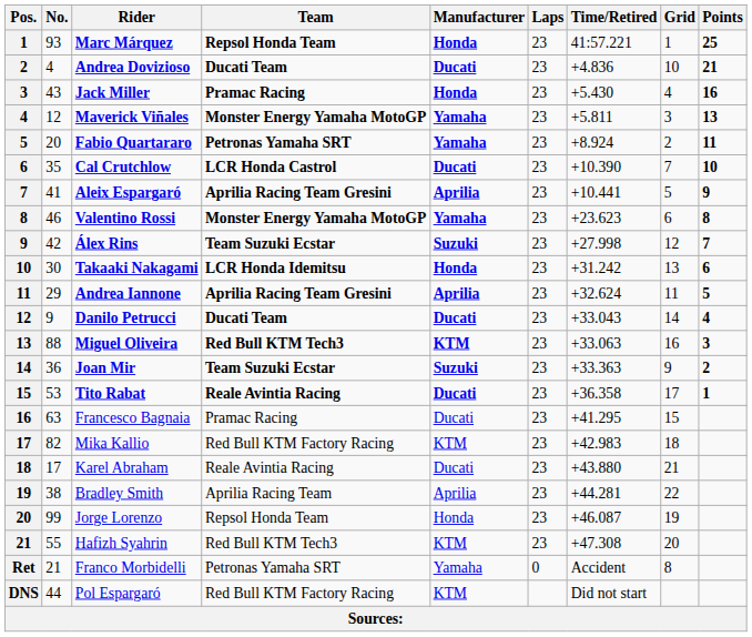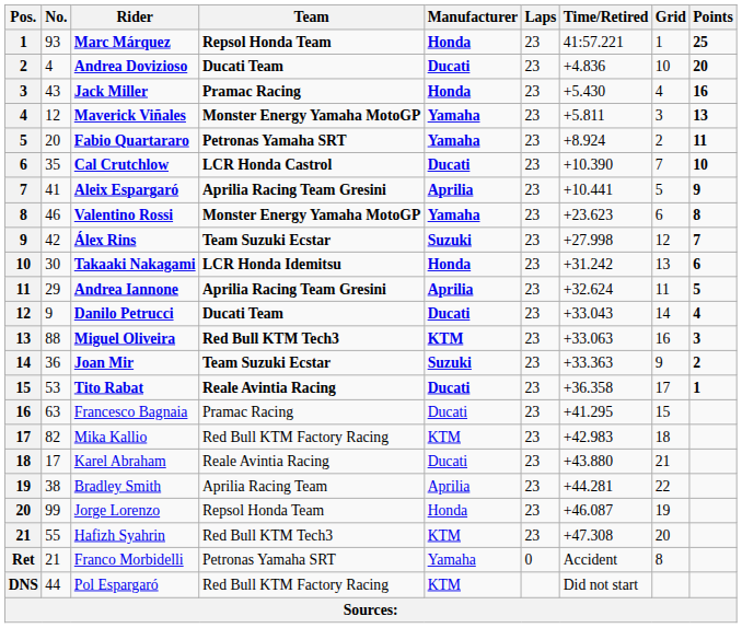 <table class="wikitable" style="font-size: 95%;">
 <tr>
 <th>Pos.</th>
 <th>No.</th>
 <th>Rider</th>
 <th>Team</th>
 <th>Manufacturer</th>
 <th>Laps</th>
 <th>Time/Retired</th>
 <th>Grid</th>
 <th>Points</th>
 </tr>
 <tr>
 <th>1</th>
 <td>93</td>
 <td> <strong><a href='#'>Marc Márquez</a></strong></td>
 <td><strong>Repsol Honda Team</strong></td>
 <td><strong><a href='#'>Honda</a></strong></td>
 <td>23</td>
 <td>41:57.221</td>
 <td>1</td>
 <td><strong>25</strong></td>
 </tr>
 <tr>
 <th>2</th>
 <td>4</td>
 <td> <strong><a href='#'>Andrea Dovizioso</a></strong></td>
 <td><strong>Ducati Team</strong></td>
 <td><strong><a href='#'>Ducati</a></strong></td>
 <td>23</td>
 <td>+4.836</td>
 <td>10</td>
-<td><strong>21</strong></td>
+<td><strong>20</strong></td>
 </tr>
 <tr>
 <th>3</th>
 <td>43</td>
 <td> <strong><a href='#'>Jack Miller</a></strong></td>
 <td><strong>Pramac Racing</strong></td>
 <td><strong><a href='#'>Honda</a></strong></td>
 <td>23</td>
 <td>+5.430</td>
 <td>4</td>
 <td><strong>16</strong></td>
 </tr>
 <tr>
 <th>4</th>
 <td>12</td>
 <td> <strong><a href='#'>Maverick Viñales</a></strong></td>
 <td><strong>Monster Energy Yamaha MotoGP</strong></td>
 <td><strong><a href='#'>Yamaha</a></strong></td>
 <td>23</td>
 <td>+5.811</td>
 <td>3</td>
 <td><strong>13</strong></td>
 </tr>
 <tr>
 <th>5</th>
 <td>20</td>
 <td> <strong><a href='#'>Fabio Quartararo</a></strong></td>
 <td><strong>Petronas Yamaha SRT</strong></td>
 <td><strong><a href='#'>Yamaha</a></strong></td>
 <td>23</td>
 <td>+8.924</td>
 <td>2</td>
 <td><strong>11</strong></td>
 </tr>
 <tr>
 <th>6</th>
 <td>35</td>
 <td> <strong><a href='#'>Cal Crutchlow</a></strong></td>
 <td><strong>LCR Honda Castrol</strong></td>
 <td><strong><a href='#'>Ducati</a></strong></td>
 <td>23</td>
 <td>+10.390</td>
 <td>7</td>
 <td><strong>10</strong></td>
 </tr>
 <tr>
 <th>7</th>
 <td>41</td>
 <td> <strong><a href='#'>Aleix Espargaró</a></strong></td>
 <td><strong>Aprilia Racing Team Gresini</strong></td>
 <td><strong><a href='#'>Aprilia</a></strong></td>
 <td>23</td>
 <td>+10.441</td>
 <td>5</td>
 <td><strong>9</strong></td>
 </tr>
 <tr>
 <th>8</th>
 <td>46</td>
 <td> <strong><a href='#'>Valentino Rossi</a></strong></td>
 <td><strong>Monster Energy Yamaha MotoGP</strong></td>
 <td><strong><a href='#'>Yamaha</a></strong></td>
 <td>23</td>
 <td>+23.623</td>
 <td>6</td>
 <td><strong>8</strong></td>
 </tr>
 <tr>
 <th>9</th>
 <td>42</td>
 <td> <strong><a href='#'>Álex Rins</a></strong></td>
 <td><strong>Team Suzuki Ecstar</strong></td>
 <td><strong><a href='#'>Suzuki</a></strong></td>
 <td>23</td>
 <td>+27.998</td>
 <td>12</td>
 <td><strong>7</strong></td>
 </tr>
 <tr>
 <th>10</th>
 <td>30</td>
 <td> <strong><a href='#'>Takaaki Nakagami</a></strong></td>
 <td><strong>LCR Honda Idemitsu</strong></td>
 <td><strong><a href='#'>Honda</a></strong></td>
 <td>23</td>
 <td>+31.242</td>
 <td>13</td>
 <td><strong>6</strong></td>
 </tr>
 <tr>
 <th>11</th>
 <td>29</td>
 <td> <strong><a href='#'>Andrea Iannone</a></strong></td>
 <td><strong>Aprilia Racing Team Gresini</strong></td>
 <td><strong><a href='#'>Aprilia</a></strong></td>
 <td>23</td>
 <td>+32.624</td>
 <td>11</td>
 <td><strong>5</strong></td>
 </tr>
 <tr>
 <th>12</th>
 <td>9</td>
 <td> <strong><a href='#'>Danilo Petrucci</a></strong></td>
 <td><strong>Ducati Team</strong></td>
 <td><strong><a href='#'>Ducati</a></strong></td>
 <td>23</td>
 <td>+33.043</td>
 <td>14</td>
 <td><strong>4</strong></td>
 </tr>
 <tr>
 <th>13</th>
 <td>88</td>
 <td> <strong><a href='#'>Miguel Oliveira</a></strong></td>
 <td><strong>Red Bull KTM Tech3</strong></td>
 <td><strong><a href='#'>KTM</a></strong></td>
 <td>23</td>
 <td>+33.063</td>
 <td>16</td>
 <td><strong>3</strong></td>
 </tr>
 <tr>
 <th>14</th>
 <td>36</td>
 <td> <strong><a href='#'>Joan Mir</a></strong></td>
 <td><strong>Team Suzuki Ecstar</strong></td>
 <td><strong><a href='#'>Suzuki</a></strong></td>
 <td>23</td>
 <td>+33.363</td>
 <td>9</td>
 <td><strong>2</strong></td>
 </tr>
 <tr>
 <th>15</th>
 <td>53</td>
 <td> <strong><a href='#'>Tito Rabat</a></strong></td>
 <td><strong>Reale Avintia Racing</strong></td>
 <td><strong><a href='#'>Ducati</a></strong></td>
 <td>23</td>
 <td>+36.358</td>
 <td>17</td>
 <td><strong>1</strong></td>
 </tr>
 <tr>
 <th>16</th>
 <td>63</td>
 <td> <a href='#'>Francesco Bagnaia</a></td>
 <td>Pramac Racing</td>
 <td><a href='#'>Ducati</a></td>
 <td>23</td>
 <td>+41.295</td>
 <td>15</td>
 <td></td>
 </tr>
 <tr>
 <th>17</th>
 <td>82</td>
 <td> <a href='#'>Mika Kallio</a></td>
 <td>Red Bull KTM Factory Racing</td>
 <td><a href='#'>KTM</a></td>
 <td>23</td>
 <td>+42.983</td>
 <td>18</td>
 <td></td>
 </tr>
 <tr>
 <th>18</th>
 <td>17</td>
 <td> <a href='#'>Karel Abraham</a></td>
 <td>Reale Avintia Racing</td>
 <td><a href='#'>Ducati</a></td>
 <td>23</td>
 <td>+43.880</td>
 <td>21</td>
 <td></td>
 </tr>
 <tr>
 <th>19</th>
 <td>38</td>
 <td> <a href='#'>Bradley Smith</a></td>
 <td>Aprilia Racing Team</td>
 <td><a href='#'>Aprilia</a></td>
 <td>23</td>
 <td>+44.281</td>
 <td>22</td>
 <td></td>
 </tr>
 <tr>
 <th>20</th>
 <td>99</td>
 <td> <a href='#'>Jorge Lorenzo</a></td>
 <td>Repsol Honda Team</td>
 <td><a href='#'>Honda</a></td>
 <td>23</td>
 <td>+46.087</td>
 <td>19</td>
 <td></td>
 </tr>
 <tr>
 <th>21</th>
 <td>55</td>
 <td> <a href='#'>Hafizh Syahrin</a></td>
 <td>Red Bull KTM Tech3</td>
 <td><a href='#'>KTM</a></td>
 <td>23</td>
 <td>+47.308</td>
 <td>20</td>
 <td></td>
 </tr>
 <tr>
 <th>Ret</th>
 <td>21</td>
 <td> <a href='#'>Franco Morbidelli</a></td>
 <td>Petronas Yamaha SRT</td>
 <td><a href='#'>Yamaha</a></td>
 <td>0</td>
 <td>Accident</td>
 <td>8</td>
 <td></td>
 </tr>
 <tr>
 <th>DNS</th>
 <td>44</td>
 <td> <a href='#'>Pol Espargaró</a></td>
 <td>Red Bull KTM Factory Racing</td>
 <td><a href='#'>KTM</a></td>
 <td></td>
 <td>Did not start</td>
 <td></td>
 <td></td>
 </tr>
 <tr>
 <th colspan=9>Sources: </th>
 </tr>
 </table>
